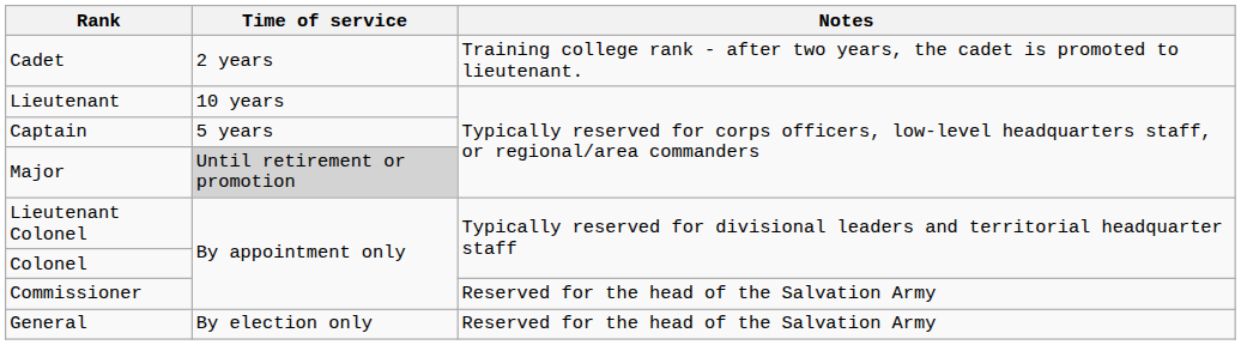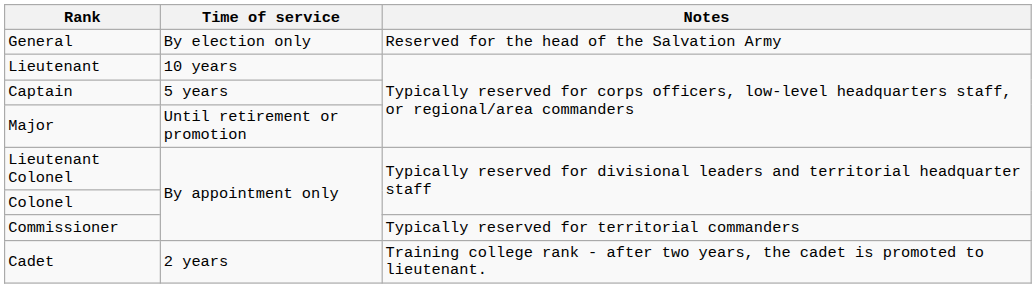 <table class="wikitable" border="1">
 <tr>
 <th>Rank</th>
 <th>Time of service</th>
 <th>Notes</th>
 </tr>
 <tr>
-<td>Cadet</td>
-<td>2 years</td>
-<td>Training college rank - after two years, the cadet is promoted to lieutenant.</td>
+<td>General</td>
+<td>By election only</td>
+<td>Reserved for the head of the Salvation Army</td>
 </tr>
 <tr>
 <td>Lieutenant</td>
 <td>10 years</td>
 <td rowspan=3>Typically reserved for corps officers, low-level headquarters staff, or regional/area commanders</td>
 </tr>
 <tr>
 <td>Captain</td>
 <td>5 years</td>
 </tr>
 <tr>
 <td>Major</td>
-<td style="background: lightgrey;">Until retirement or promotion</td>
+<td>Until retirement or promotion</td>
 </tr>
 <tr>
 <td>Lieutenant Colonel</td>
 <td rowspan=3>By appointment only</td>
 <td rowspan=2>Typically reserved for divisional leaders and territorial headquarter staff</td>
 </tr>
 <tr>
 <td>Colonel</td>
 </tr>
 <tr>
 <td>Commissioner</td>
-<td>Reserved for the head of the Salvation Army</td>
+<td>Typically reserved for territorial commanders</td>
 </tr>
 <tr>
-<td>General</td>
-<td>By election only</td>
-<td>Reserved for the head of the Salvation Army</td>
+<td>Cadet</td>
+<td>2 years</td>
+<td>Training college rank - after two years, the cadet is promoted to lieutenant.</td>
 </tr>
 </table>
